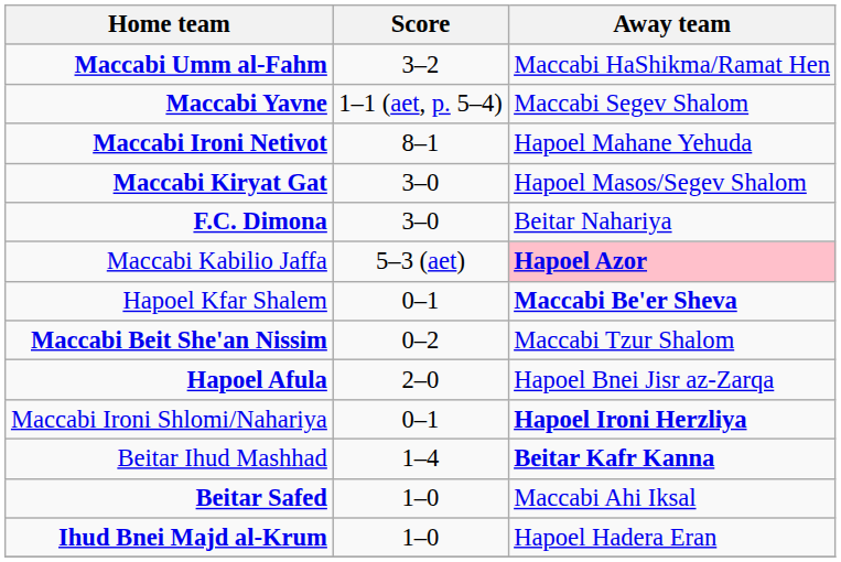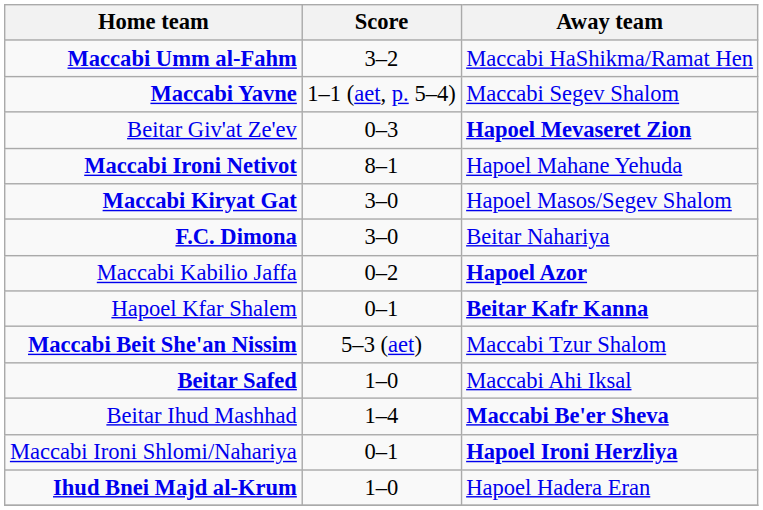 <table class="wikitable" style="text-align: center">
 <tr>
 <th>Home team</th>
 <th>Score</th>
 <th>Away team</th>
 </tr>
 <tr>
 <td align="right"><strong><a href='#'>Maccabi Umm al-Fahm</a></strong></td>
 <td>3–2</td>
 <td align="left"><a href='#'>Maccabi HaShikma/Ramat Hen</a></td>
 </tr>
 <tr>
 <td align="right"><strong><a href='#'>Maccabi Yavne</a></strong></td>
 <td>1–1 (<a href='#'>aet</a>, <a href='#'>p.</a> 5–4)</td>
 <td align="left"><a href='#'>Maccabi Segev Shalom</a></td>
+</tr>
+<tr>
+<td align="right"><a href='#'>Beitar Giv'at Ze'ev</a></td>
+<td>0–3</td>
+<td align="left"><strong><a href='#'>Hapoel Mevaseret Zion</a></strong></td>
 </tr>
 <tr>
 <td align="right"><strong><a href='#'>Maccabi Ironi Netivot</a></strong></td>
 <td>8–1</td>
 <td align="left"><a href='#'>Hapoel Mahane Yehuda</a></td>
 </tr>
 <tr>
 <td align="right"><strong><a href='#'>Maccabi Kiryat Gat</a></strong></td>
 <td>3–0</td>
 <td align="left"><a href='#'>Hapoel Masos/Segev Shalom</a></td>
 </tr>
 <tr>
 <td align="right"><strong><a href='#'>F.C. Dimona</a></strong></td>
 <td>3–0</td>
 <td align="left"><a href='#'>Beitar Nahariya</a></td>
 </tr>
 <tr>
 <td align="right"><a href='#'>Maccabi Kabilio Jaffa</a></td>
-<td>5–3 (<a href='#'>aet</a>)</td>
-<td align="left" style="background: pink;"><strong><a href='#'>Hapoel Azor</a></strong></td>
+<td>0–2</td>
+<td align="left"><strong><a href='#'>Hapoel Azor</a></strong></td>
 </tr>
 <tr>
 <td align="right"><a href='#'>Hapoel Kfar Shalem</a></td>
 <td>0–1</td>
-<td align="left"><strong><a href='#'>Maccabi Be'er Sheva</a></strong></td>
+<td align="left"><strong><a href='#'>Beitar Kafr Kanna</a></strong></td>
 </tr>
 <tr>
 <td align="right"><strong><a href='#'>Maccabi Beit She'an Nissim</a></strong></td>
-<td>0–2</td>
+<td>5–3 (<a href='#'>aet</a>)</td>
 <td align="left"><a href='#'>Maccabi Tzur Shalom</a></td>
 </tr>
 <tr>
-<td align="right"><strong><a href='#'>Hapoel Afula</a></strong></td>
-<td>2–0</td>
-<td align="left"><a href='#'>Hapoel Bnei Jisr az-Zarqa</a></td>
+<td align="right"><strong><a href='#'>Beitar Safed</a></strong></td>
+<td>1–0</td>
+<td align="left"><a href='#'>Maccabi Ahi Iksal</a></td>
+</tr>
+<tr>
+<td align="right"><a href='#'>Beitar Ihud Mashhad</a></td>
+<td>1–4</td>
+<td align="left"><strong><a href='#'>Maccabi Be'er Sheva</a></strong></td>
 </tr>
 <tr>
 <td align="right"><a href='#'>Maccabi Ironi Shlomi/Nahariya</a></td>
 <td>0–1</td>
 <td align="left"><strong><a href='#'>Hapoel Ironi Herzliya</a></strong></td>
-</tr>
-<tr>
-<td align="right"><a href='#'>Beitar Ihud Mashhad</a></td>
-<td>1–4</td>
-<td align="left"><strong><a href='#'>Beitar Kafr Kanna</a></strong></td>
-</tr>
-<tr>
-<td align="right"><strong><a href='#'>Beitar Safed</a></strong></td>
-<td>1–0</td>
-<td align="left"><a href='#'>Maccabi Ahi Iksal</a></td>
 </tr>
 <tr>
 <td align="right"><strong><a href='#'>Ihud Bnei Majd al-Krum</a></strong></td>
 <td>1–0</td>
 <td align="left"><a href='#'>Hapoel Hadera Eran</a></td>
 </tr>
 <tr>
 </tr>
 </table>
